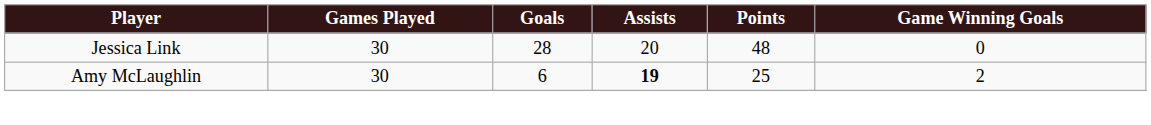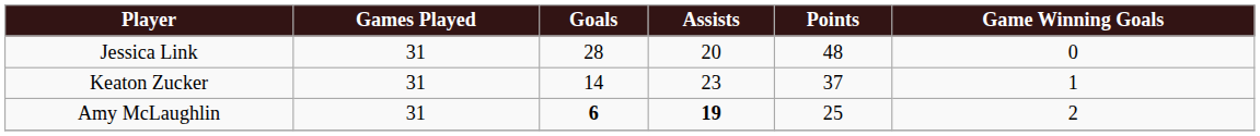 <table class="wikitable" width="80%">
 <tr align="center"  style=" background:#321414;color:#FFFFFF;">
 <td><strong>Player</strong></td>
 <td><strong>Games Played</strong></td>
 <td><strong>Goals</strong></td>
 <td><strong>Assists</strong></td>
 <td><strong>Points</strong></td>
 <td><strong>Game Winning Goals</strong></td>
 </tr>
 <tr align="center" bgcolor="">
 <td>Jessica Link</td>
-<td>30</td>
+<td>31</td>
 <td>28</td>
 <td>20</td>
 <td>48</td>
 <td>0</td>
 </tr>
 <tr align="center" bgcolor="">
+<td>Keaton Zucker</td>
+<td>31</td>
+<td>14</td>
+<td>23</td>
+<td>37</td>
+<td>1</td>
+</tr>
+<tr align="center" bgcolor="">
 <td>Amy McLaughlin</td>
-<td>30</td>
-<td>6</td>
+<td>31</td>
+<td><strong>6</strong></td>
 <td><strong>19</strong></td>
 <td>25</td>
 <td>2</td>
 </tr>
 <tr align="center" bgcolor="">
 </tr>
 </table>
